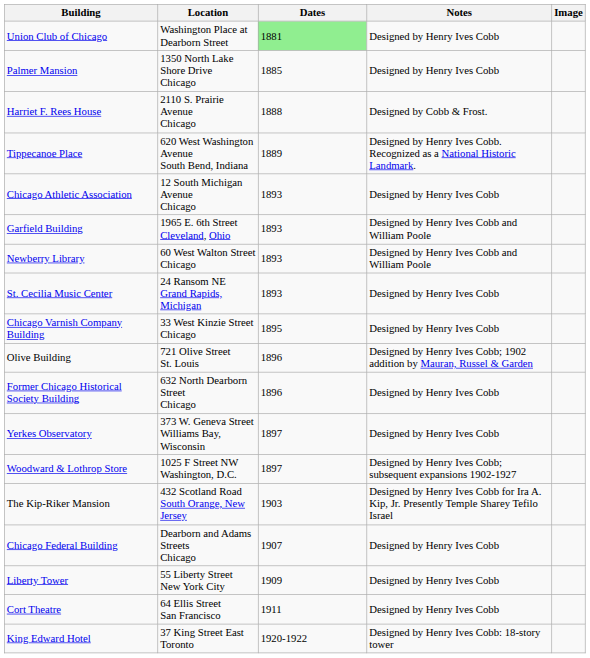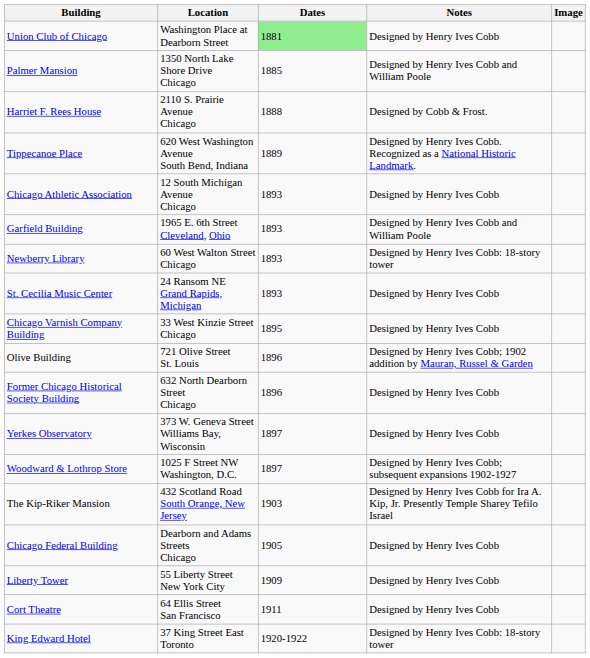 <table class="wikitable sortable">
 <tr>
 <th width=28%>Building</th>
 <th width=18%>Location</th>
 <th width=20%>Dates</th>
 <th width=35%>Notes</th>
 <th width=7%>Image</th>
 </tr>
 <tr>
 <td><a href='#'>Union Club of Chicago</a></td>
 <td>Washington Place at Dearborn Street</td>
 <td style="background: lightgreen;">1881</td>
 <td>Designed by Henry Ives Cobb</td>
 <td></td>
 </tr>
 <tr>
 <td><a href='#'>Palmer Mansion</a></td>
 <td>1350 North Lake Shore Drive<br>Chicago</td>
 <td>1885</td>
-<td>Designed by Henry Ives Cobb</td>
+<td>Designed by Henry Ives Cobb and William Poole</td>
 <td></td>
 </tr>
 <tr>
 <td><a href='#'>Harriet F. Rees House</a></td>
 <td>2110 S. Prairie Avenue<br>Chicago</td>
 <td>1888</td>
 <td>Designed by Cobb & Frost.</td>
 <td></td>
 </tr>
 <tr>
 <td><a href='#'>Tippecanoe Place</a></td>
 <td>620 West Washington Avenue<br>South Bend, Indiana</td>
 <td>1889</td>
 <td>Designed by Henry Ives Cobb. Recognized as a <a href='#'>National Historic Landmark</a>.</td>
 <td></td>
 </tr>
 <tr>
 <td><a href='#'>Chicago Athletic Association</a></td>
 <td>12 South Michigan Avenue<br>Chicago</td>
 <td>1893</td>
 <td>Designed by Henry Ives Cobb</td>
 <td></td>
 </tr>
 <tr>
 <td><a href='#'>Garfield Building</a></td>
 <td>1965 E. 6th Street<br><a href='#'>Cleveland</a>, <a href='#'>Ohio</a></td>
 <td>1893</td>
 <td>Designed by Henry Ives Cobb and William Poole</td>
 <td></td>
 </tr>
 <tr>
 <td><a href='#'>Newberry Library</a></td>
 <td>60 West Walton Street<br>Chicago</td>
 <td>1893</td>
-<td>Designed by Henry Ives Cobb and William Poole</td>
+<td>Designed by Henry Ives Cobb: 18-story tower</td>
 <td></td>
 </tr>
 <tr>
 <td><a href='#'>St. Cecilia Music Center</a></td>
 <td>24 Ransom NE<br><a href='#'>Grand Rapids, Michigan</a></td>
 <td>1893</td>
 <td>Designed by Henry Ives Cobb</td>
 <td></td>
 </tr>
 <tr>
 <td><a href='#'>Chicago Varnish Company Building</a></td>
 <td>33 West Kinzie Street<br>Chicago</td>
 <td>1895</td>
 <td>Designed by Henry Ives Cobb</td>
 <td></td>
 </tr>
 <tr>
 <td>Olive Building</td>
 <td>721 Olive Street<br>St. Louis</td>
 <td>1896</td>
 <td>Designed by Henry Ives Cobb; 1902 addition by <a href='#'>Mauran, Russel & Garden</a></td>
 <td></td>
 </tr>
 <tr>
 <td><a href='#'>Former Chicago Historical Society Building</a></td>
 <td>632 North Dearborn Street<br>Chicago</td>
 <td>1896</td>
 <td>Designed by Henry Ives Cobb</td>
 <td></td>
 </tr>
 <tr>
 <td><a href='#'>Yerkes Observatory</a></td>
 <td>373 W. Geneva Street<br>Williams Bay, Wisconsin</td>
 <td>1897</td>
 <td>Designed by Henry Ives Cobb</td>
 <td></td>
 </tr>
 <tr>
 <td><a href='#'>Woodward & Lothrop Store</a></td>
 <td>1025 F Street NW<br>Washington, D.C.</td>
 <td>1897</td>
 <td>Designed by Henry Ives Cobb; subsequent expansions 1902-1927</td>
 <td></td>
 </tr>
 <tr>
 <td>The Kip-Riker Mansion</td>
 <td>432 Scotland Road<br><a href='#'>South Orange, New Jersey</a></td>
 <td>1903</td>
 <td>Designed by Henry Ives Cobb for Ira A. Kip, Jr. Presently Temple Sharey Tefilo Israel</td>
 <td></td>
 </tr>
 <tr>
 <td><a href='#'>Chicago Federal Building</a></td>
 <td>Dearborn and Adams Streets<br>Chicago</td>
-<td>1907</td>
+<td>1905</td>
 <td>Designed by Henry Ives Cobb</td>
 <td></td>
 </tr>
 <tr>
 <td><a href='#'>Liberty Tower</a></td>
 <td>55 Liberty Street<br>New York City</td>
 <td>1909</td>
 <td>Designed by Henry Ives Cobb</td>
 <td></td>
 </tr>
 <tr>
 <td><a href='#'>Cort Theatre</a></td>
 <td>64 Ellis Street<br>San Francisco</td>
 <td>1911</td>
 <td>Designed by Henry Ives Cobb</td>
 <td></td>
 </tr>
 <tr>
 <td><a href='#'>King Edward Hotel</a></td>
 <td>37 King Street East<br>Toronto</td>
 <td>1920-1922</td>
 <td>Designed by Henry Ives Cobb: 18-story tower</td>
 <td></td>
 </tr>
 </table>
